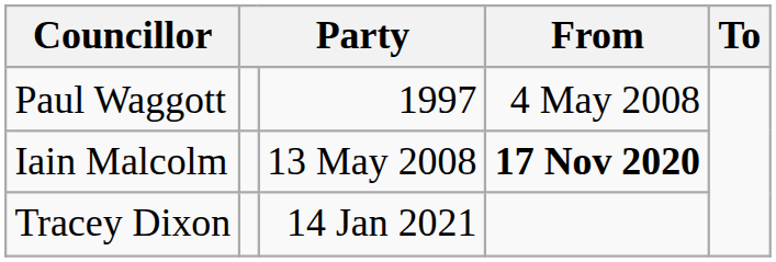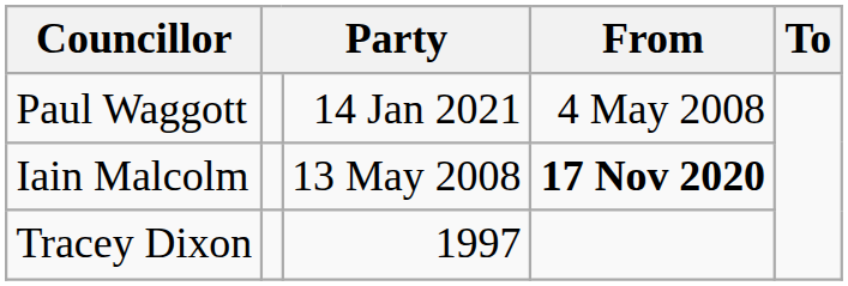 <table class=wikitable>
 <tr>
 <th>Councillor</th>
 <th colspan=2>Party</th>
 <th>From</th>
 <th>To</th>
 </tr>
 <tr>
 <td>Paul Waggott</td>
 <td></td>
-<td align=right>1997</td>
+<td align=right>14 Jan 2021</td>
 <td align=right>4 May 2008</td>
 </tr>
 <tr>
 <td>Iain Malcolm</td>
 <td></td>
 <td align=right>13 May 2008</td>
 <td align=right><strong>17 Nov 2020</strong></td>
 </tr>
 <tr>
 <td>Tracey Dixon</td>
 <td></td>
-<td align=right>14 Jan 2021</td>
+<td align=right>1997</td>
 <td align=right></td>
 </tr>
 </table>
